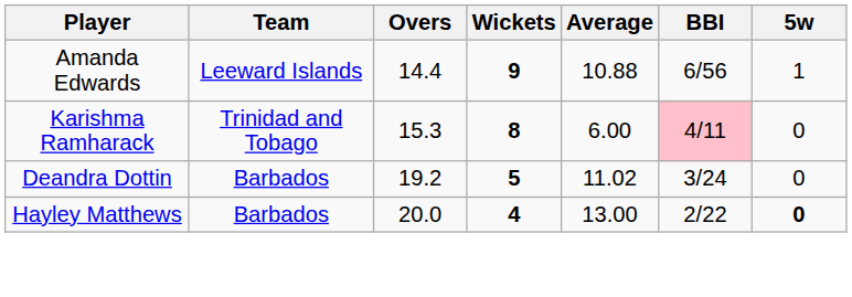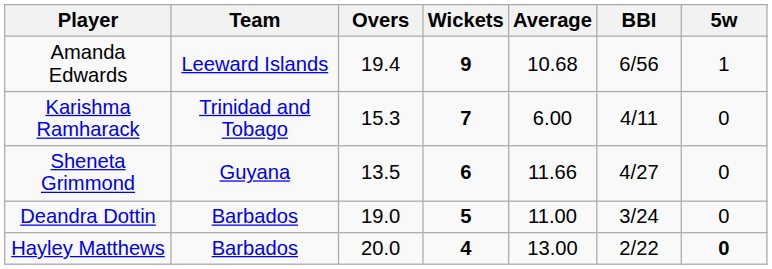 <table class="wikitable" style="text-align:center">
 <tr>
 <th width=125>Player</th>
 <th width=125>Team</th>
 <th width=60>Overs</th>
 <th width=60>Wickets</th>
 <th width=60>Average</th>
 <th width=60>BBI</th>
 <th width=60>5w</th>
 </tr>
 <tr>
 <td>Amanda Edwards</td>
 <td><a href='#'>Leeward Islands</a></td>
-<td>14.4</td>
+<td>19.4</td>
 <td><strong>9</strong></td>
-<td>10.88</td>
+<td>10.68</td>
 <td>6/56</td>
 <td>1</td>
 </tr>
 <tr>
 <td><a href='#'>Karishma Ramharack</a></td>
 <td><a href='#'>Trinidad and Tobago</a></td>
 <td>15.3</td>
-<td><strong>8</strong></td>
+<td><strong>7</strong></td>
 <td>6.00</td>
-<td style="background: pink;">4/11</td>
+<td>4/11</td>
+<td>0</td>
+</tr>
+<tr>
+<td><a href='#'>Sheneta Grimmond</a></td>
+<td><a href='#'>Guyana</a></td>
+<td>13.5</td>
+<td><strong>6</strong></td>
+<td>11.66</td>
+<td>4/27</td>
 <td>0</td>
 </tr>
 <tr>
 <td><a href='#'>Deandra Dottin</a></td>
 <td><a href='#'>Barbados</a></td>
-<td>19.2</td>
+<td>19.0</td>
 <td><strong>5</strong></td>
-<td>11.02</td>
+<td>11.00</td>
 <td>3/24</td>
 <td>0</td>
 </tr>
 <tr>
 <td><a href='#'>Hayley Matthews</a></td>
 <td><a href='#'>Barbados</a></td>
 <td>20.0</td>
 <td><strong>4</strong></td>
 <td>13.00</td>
 <td>2/22</td>
 <td><strong>0</strong></td>
 </tr>
 </table>
